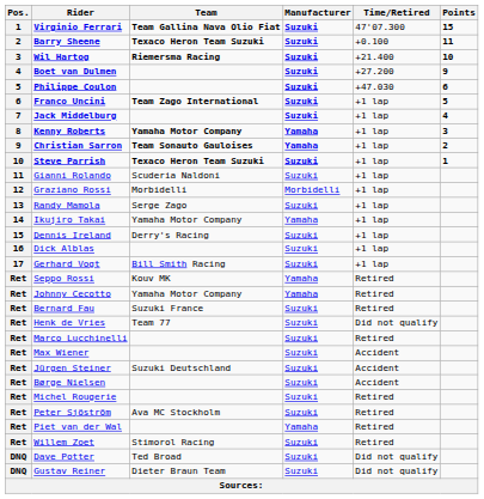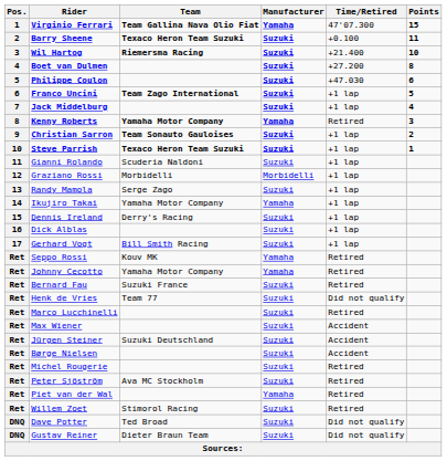 <table class="wikitable" style="font-size: 95%;">
 <tr>
 <th>Pos.</th>
 <th>Rider</th>
 <th>Team</th>
 <th>Manufacturer</th>
 <th>Time/Retired</th>
 <th>Points</th>
 </tr>
 <tr>
 <th>1</th>
 <td> <strong><a href='#'>Virginio Ferrari</a></strong></td>
 <td><strong>Team Gallina Nava Olio Fiat</strong></td>
-<td><strong><a href='#'>Suzuki</a></strong></td>
+<td><strong><a href='#'>Yamaha</a></strong></td>
 <td>47'07.300</td>
 <td><strong>15</strong></td>
 </tr>
 <tr>
 <th>2</th>
 <td> <strong><a href='#'>Barry Sheene</a></strong></td>
 <td><strong>Texaco Heron Team Suzuki</strong></td>
 <td><strong><a href='#'>Suzuki</a></strong></td>
 <td>+0.100</td>
 <td><strong>11</strong></td>
 </tr>
 <tr>
 <th>3</th>
 <td> <strong><a href='#'>Wil Hartog</a></strong></td>
 <td><strong>Riemersma Racing</strong></td>
 <td><strong><a href='#'>Suzuki</a></strong></td>
 <td>+21.400</td>
 <td><strong>10</strong></td>
 </tr>
 <tr>
 <th>4</th>
 <td> <strong><a href='#'>Boet van Dulmen</a></strong></td>
 <td></td>
 <td><strong><a href='#'>Suzuki</a></strong></td>
 <td>+27.200</td>
-<td><strong>9</strong></td>
+<td><strong>8</strong></td>
 </tr>
 <tr>
 <th>5</th>
 <td> <strong><a href='#'>Philippe Coulon</a></strong></td>
 <td></td>
 <td><strong><a href='#'>Suzuki</a></strong></td>
 <td>+47.030</td>
 <td><strong>6</strong></td>
 </tr>
 <tr>
 <th>6</th>
 <td> <strong><a href='#'>Franco Uncini</a></strong></td>
 <td><strong>Team Zago International</strong></td>
 <td><strong><a href='#'>Suzuki</a></strong></td>
 <td>+1 lap</td>
 <td><strong>5</strong></td>
 </tr>
 <tr>
 <th>7</th>
 <td> <strong><a href='#'>Jack Middelburg</a></strong></td>
 <td></td>
 <td><strong><a href='#'>Suzuki</a></strong></td>
 <td>+1 lap</td>
 <td><strong>4</strong></td>
 </tr>
 <tr>
 <th>8</th>
 <td> <strong><a href='#'>Kenny Roberts</a></strong></td>
 <td><strong>Yamaha Motor Company</strong></td>
 <td><strong><a href='#'>Yamaha</a></strong></td>
-<td>+1 lap</td>
+<td>Retired</td>
 <td><strong>3</strong></td>
 </tr>
 <tr>
 <th>9</th>
 <td> <strong><a href='#'>Christian Sarron</a></strong></td>
 <td><strong>Team Sonauto Gauloises</strong></td>
-<td><strong><a href='#'>Yamaha</a></strong></td>
+<td><strong><a href='#'>Suzuki</a></strong></td>
 <td>+1 lap</td>
 <td><strong>2</strong></td>
 </tr>
 <tr>
 <th>10</th>
 <td> <strong><a href='#'>Steve Parrish</a></strong></td>
 <td><strong>Texaco Heron Team Suzuki</strong></td>
 <td><strong><a href='#'>Suzuki</a></strong></td>
 <td>+1 lap</td>
 <td><strong>1</strong></td>
 </tr>
 <tr>
 <th>11</th>
 <td> <a href='#'>Gianni Rolando</a></td>
 <td>Scuderia Naldoni</td>
 <td><a href='#'>Suzuki</a></td>
 <td>+1 lap</td>
 <td></td>
 </tr>
 <tr>
 <th>12</th>
 <td> <a href='#'>Graziano Rossi</a></td>
 <td>Morbidelli</td>
 <td><a href='#'>Morbidelli</a></td>
 <td>+1 lap</td>
 <td></td>
 </tr>
 <tr>
 <th>13</th>
 <td> <a href='#'>Randy Mamola</a></td>
 <td>Serge Zago</td>
 <td><a href='#'>Suzuki</a></td>
 <td>+1 lap</td>
 <td></td>
 </tr>
 <tr>
 <th>14</th>
 <td> <a href='#'>Ikujiro Takai</a></td>
 <td>Yamaha Motor Company</td>
 <td><a href='#'>Yamaha</a></td>
 <td>+1 lap</td>
 <td></td>
 </tr>
 <tr>
 <th>15</th>
 <td> <a href='#'>Dennis Ireland</a></td>
 <td>Derry's Racing</td>
 <td><a href='#'>Suzuki</a></td>
 <td>+1 lap</td>
 <td></td>
 </tr>
 <tr>
 <th>16</th>
 <td> <a href='#'>Dick Alblas</a></td>
 <td></td>
 <td><a href='#'>Suzuki</a></td>
 <td>+1 lap</td>
 <td></td>
 </tr>
 <tr>
 <th>17</th>
 <td> <a href='#'>Gerhard Vogt</a></td>
 <td><a href='#'>Bill Smith</a> Racing</td>
 <td><a href='#'>Suzuki</a></td>
 <td>+1 lap</td>
 <td></td>
 </tr>
 <tr>
 <th>Ret</th>
 <td> <a href='#'>Seppo Rossi</a></td>
 <td>Kouv MK</td>
 <td><a href='#'>Yamaha</a></td>
 <td>Retired</td>
 <td></td>
 </tr>
 <tr>
 <th>Ret</th>
 <td> <a href='#'>Johnny Cecotto</a></td>
 <td>Yamaha Motor Company</td>
 <td><a href='#'>Yamaha</a></td>
 <td>Retired</td>
 <td></td>
 </tr>
 <tr>
 <th>Ret</th>
 <td> <a href='#'>Bernard Fau</a></td>
 <td>Suzuki France</td>
 <td><a href='#'>Suzuki</a></td>
 <td>Retired</td>
 <td></td>
 </tr>
 <tr>
 <th>Ret</th>
 <td> <a href='#'>Henk de Vries</a></td>
 <td>Team 77</td>
 <td><a href='#'>Suzuki</a></td>
 <td>Did not qualify</td>
 <td></td>
 </tr>
 <tr>
 <th>Ret</th>
 <td> <a href='#'>Marco Lucchinelli</a></td>
 <td></td>
 <td><a href='#'>Suzuki</a></td>
 <td>Retired</td>
 <td></td>
 </tr>
 <tr>
 <th>Ret</th>
 <td> <a href='#'>Max Wiener</a></td>
 <td></td>
 <td><a href='#'>Suzuki</a></td>
 <td>Accident</td>
 <td></td>
 </tr>
 <tr>
 <th>Ret</th>
 <td> <a href='#'>Jürgen Steiner</a></td>
 <td>Suzuki Deutschland</td>
 <td><a href='#'>Suzuki</a></td>
 <td>Accident</td>
 <td></td>
 </tr>
 <tr>
 <th>Ret</th>
 <td> <a href='#'>Børge Nielsen</a></td>
 <td></td>
 <td><a href='#'>Suzuki</a></td>
 <td>Accident</td>
 <td></td>
 </tr>
 <tr>
 <th>Ret</th>
 <td> <a href='#'>Michel Rougerie</a></td>
 <td></td>
 <td><a href='#'>Suzuki</a></td>
 <td>Retired</td>
 <td></td>
 </tr>
 <tr>
 <th>Ret</th>
 <td> <a href='#'>Peter Sjöström</a></td>
 <td>Ava MC Stockholm</td>
 <td><a href='#'>Suzuki</a></td>
 <td>Retired</td>
 <td></td>
 </tr>
 <tr>
 <th>Ret</th>
 <td> <a href='#'>Piet van der Wal</a></td>
 <td></td>
 <td><a href='#'>Yamaha</a></td>
 <td>Retired</td>
 <td></td>
 </tr>
 <tr>
 <th>Ret</th>
 <td> <a href='#'>Willem Zoet</a></td>
 <td>Stimorol Racing</td>
 <td><a href='#'>Suzuki</a></td>
 <td>Retired</td>
 <td></td>
 </tr>
 <tr>
 <th>DNQ</th>
 <td> <a href='#'>Dave Potter</a></td>
 <td>Ted Broad</td>
 <td><a href='#'>Suzuki</a></td>
 <td>Did not qualify</td>
 <td></td>
 </tr>
 <tr>
 <th>DNQ</th>
 <td> <a href='#'>Gustav Reiner</a></td>
 <td>Dieter Braun Team</td>
 <td><a href='#'>Suzuki</a></td>
 <td>Did not qualify</td>
 <td></td>
 </tr>
 <tr>
 <th colspan=8>Sources:</th>
 </tr>
 </table>
